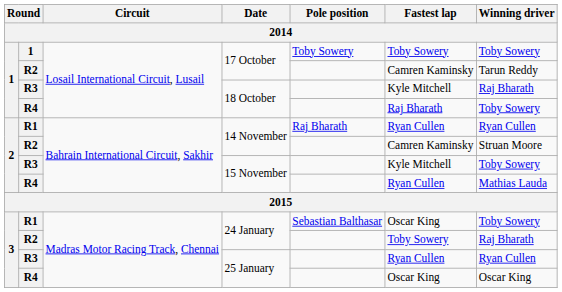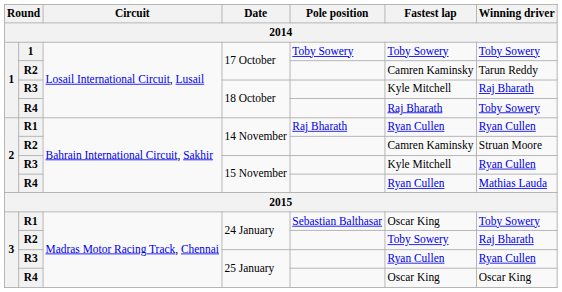 <table class="wikitable" style="font-size: 85%">
 <tr>
 <th colspan=2>Round</th>
 <th>Circuit</th>
 <th>Date</th>
 <th>Pole position</th>
 <th>Fastest lap</th>
 <th>Winning driver</th>
 </tr>
 <tr>
 <th colspan=7>2014</th>
 </tr>
 <tr>
 <th rowspan=4>1</th>
 <th>1</th>
 <td rowspan=4> <a href='#'>Losail International Circuit</a>, <a href='#'>Lusail</a></td>
 <td rowspan=2>17 October</td>
 <td> <a href='#'>Toby Sowery</a></td>
 <td> <a href='#'>Toby Sowery</a></td>
 <td> <a href='#'>Toby Sowery</a></td>
 </tr>
 <tr>
 <th>R2</th>
 <td></td>
 <td> Camren Kaminsky</td>
 <td> Tarun Reddy</td>
 </tr>
 <tr>
 <th>R3</th>
 <td rowspan=2>18 October</td>
 <td></td>
 <td> Kyle Mitchell</td>
 <td> <a href='#'>Raj Bharath</a></td>
 </tr>
 <tr>
 <th>R4</th>
 <td></td>
 <td> <a href='#'>Raj Bharath</a></td>
 <td> <a href='#'>Toby Sowery</a></td>
 </tr>
 <tr>
 <th rowspan=4>2</th>
 <th>R1</th>
 <td rowspan=4> <a href='#'>Bahrain International Circuit</a>, <a href='#'>Sakhir</a></td>
 <td rowspan=2>14 November</td>
 <td> <a href='#'>Raj Bharath</a></td>
 <td> <a href='#'>Ryan Cullen</a></td>
 <td> <a href='#'>Ryan Cullen</a></td>
 </tr>
 <tr>
 <th>R2</th>
 <td></td>
 <td> Camren Kaminsky</td>
 <td> Struan Moore</td>
 </tr>
 <tr>
 <th>R3</th>
 <td rowspan=2>15 November</td>
 <td></td>
 <td> Kyle Mitchell</td>
-<td> <a href='#'>Toby Sowery</a></td>
+<td> <a href='#'>Ryan Cullen</a></td>
 </tr>
 <tr>
 <th>R4</th>
 <td></td>
 <td> <a href='#'>Ryan Cullen</a></td>
 <td> <a href='#'>Mathias Lauda</a></td>
 </tr>
 <tr>
 <th colspan=7>2015</th>
 </tr>
 <tr>
 <th rowspan=4>3</th>
 <th>R1</th>
 <td rowspan=4> <a href='#'>Madras Motor Racing Track</a>, <a href='#'>Chennai</a></td>
 <td rowspan=2>24 January</td>
 <td> <a href='#'>Sebastian Balthasar</a></td>
 <td> Oscar King</td>
 <td> <a href='#'>Toby Sowery</a></td>
 </tr>
 <tr>
 <th>R2</th>
 <td></td>
 <td> <a href='#'>Toby Sowery</a></td>
 <td> <a href='#'>Raj Bharath</a></td>
 </tr>
 <tr>
 <th>R3</th>
 <td rowspan=2>25 January</td>
 <td></td>
 <td> <a href='#'>Ryan Cullen</a></td>
 <td> <a href='#'>Ryan Cullen</a></td>
 </tr>
 <tr>
 <th>R4</th>
 <td></td>
 <td> Oscar King</td>
 <td> Oscar King</td>
 </tr>
 </table>
